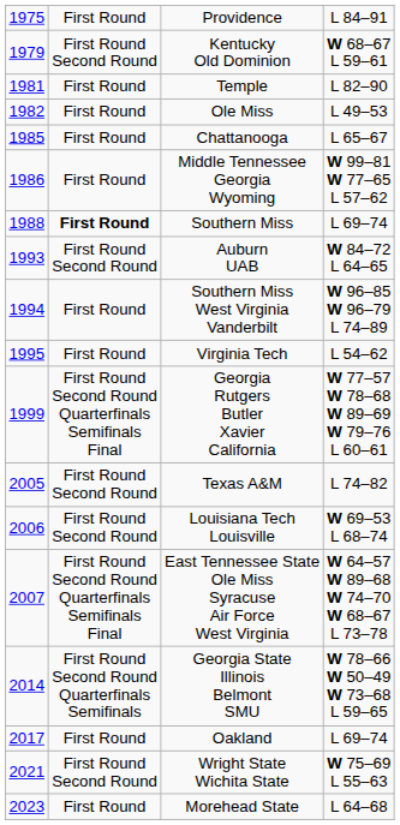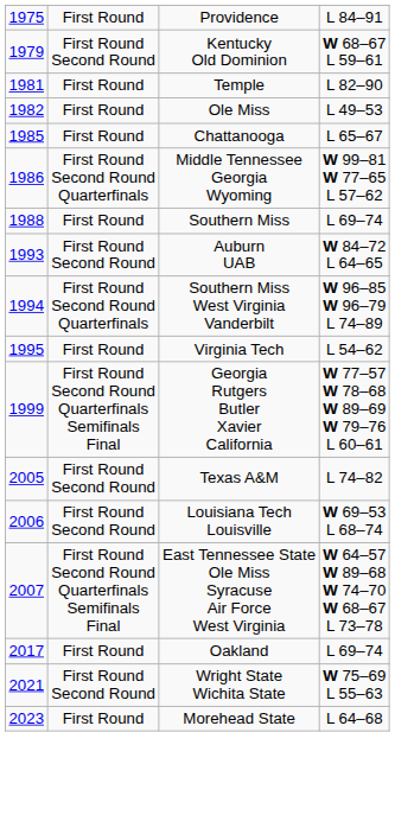 <table class="wikitable">
 <tr align="center">
 <td><a href='#'>1975</a></td>
 <td>First Round</td>
 <td>Providence</td>
 <td>L 84–91</td>
 </tr>
 <tr align="center">
 <td><a href='#'>1979</a></td>
 <td>First Round<br>Second Round</td>
 <td>Kentucky<br>Old Dominion</td>
 <td><strong>W</strong> 68–67<br>L 59–61</td>
 </tr>
 <tr align="center">
 <td><a href='#'>1981</a></td>
 <td>First Round</td>
 <td>Temple</td>
 <td>L 82–90</td>
 </tr>
 <tr align="center">
 <td><a href='#'>1982</a></td>
 <td>First Round</td>
 <td>Ole Miss</td>
 <td>L 49–53</td>
 </tr>
 <tr align="center">
 <td><a href='#'>1985</a></td>
 <td>First Round</td>
 <td>Chattanooga</td>
 <td>L 65–67</td>
 </tr>
 <tr align="center">
 <td><a href='#'>1986</a></td>
-<td>First Round</td>
+<td>First Round<br>Second Round<br>Quarterfinals</td>
 <td>Middle Tennessee<br>Georgia<br>Wyoming</td>
 <td><strong>W</strong> 99–81<br><strong>W</strong> 77–65<br>L 57–62</td>
 </tr>
 <tr align="center">
 <td><a href='#'>1988</a></td>
-<td><strong>First Round</strong></td>
+<td>First Round</td>
 <td>Southern Miss</td>
 <td>L 69–74</td>
 </tr>
 <tr align="center">
 <td><a href='#'>1993</a></td>
 <td>First Round<br>Second Round</td>
 <td>Auburn<br>UAB</td>
 <td><strong>W</strong> 84–72<br>L 64–65</td>
 </tr>
 <tr align="center">
 <td><a href='#'>1994</a></td>
-<td>First Round</td>
+<td>First Round<br>Second Round<br>Quarterfinals</td>
 <td>Southern Miss<br>West Virginia<br>Vanderbilt</td>
 <td><strong>W</strong> 96–85<br><strong>W</strong> 96–79<br>L 74–89</td>
 </tr>
 <tr align="center">
 <td><a href='#'>1995</a></td>
 <td>First Round</td>
 <td>Virginia Tech</td>
 <td>L 54–62</td>
 </tr>
 <tr align="center">
 <td><a href='#'>1999</a></td>
 <td>First Round<br>Second Round<br>Quarterfinals<br>Semifinals<br>Final</td>
 <td>Georgia<br>Rutgers<br>Butler<br>Xavier<br>California</td>
 <td><strong>W</strong> 77–57<br><strong>W</strong> 78–68<br><strong>W</strong> 89–69<br><strong>W</strong> 79–76<br>L 60–61</td>
 </tr>
 <tr align="center">
 <td><a href='#'>2005</a></td>
 <td>First Round<br>Second Round</td>
 <td>Texas A&M</td>
 <td>L 74–82</td>
 </tr>
 <tr align="center">
 <td><a href='#'>2006</a></td>
 <td>First Round<br>Second Round</td>
 <td>Louisiana Tech<br>Louisville</td>
 <td><strong>W</strong> 69–53<br>L 68–74</td>
 </tr>
 <tr align="center">
 <td><a href='#'>2007</a></td>
 <td>First Round<br>Second Round<br>Quarterfinals<br>Semifinals<br>Final</td>
 <td>East Tennessee State<br>Ole Miss<br>Syracuse<br>Air Force<br>West Virginia</td>
 <td><strong>W</strong> 64–57<br><strong>W</strong> 89–68<br><strong>W</strong> 74–70<br><strong>W</strong> 68–67<br>L 73–78</td>
 </tr>
 <tr align="center">
-<td><a href='#'>2014</a></td>
-<td>First Round<br>Second Round<br>Quarterfinals<br>Semifinals</td>
-<td>Georgia State<br>Illinois<br>Belmont<br>SMU</td>
-<td><strong>W</strong> 78–66<br><strong>W</strong> 50–49<br><strong>W</strong> 73–68<br>L 59–65</td>
-</tr>
-<tr align="center">
 <td><a href='#'>2017</a></td>
 <td>First Round</td>
 <td>Oakland</td>
 <td>L 69–74</td>
 </tr>
 <tr align="center">
 <td><a href='#'>2021</a></td>
 <td>First Round<br>Second Round</td>
 <td>Wright State<br>Wichita State</td>
 <td><strong>W</strong> 75–69<br> L 55–63</td>
 </tr>
 <tr align="center">
 <td><a href='#'>2023</a></td>
 <td>First Round</td>
 <td>Morehead State</td>
 <td>L 64–68</td>
 </tr>
 </table>
